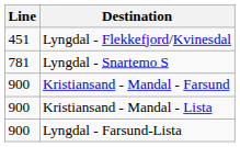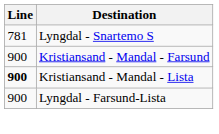 <table class="wikitable">
 <tr>
 <th>Line</th>
 <th>Destination</th>
-</tr>
-<tr>
-<td>451</td>
-<td>Lyngdal - <a href='#'>Flekkefjord</a>/<a href='#'>Kvinesdal</a></td>
 </tr>
 <tr>
 <td>781</td>
 <td>Lyngdal - <a href='#'>Snartemo S</a></td>
 </tr>
 <tr>
 <td>900</td>
 <td><a href='#'>Kristiansand</a> - <a href='#'>Mandal</a> - <a href='#'>Farsund</a></td>
 </tr>
 <tr>
-<td>900</td>
+<td><strong>900</strong></td>
 <td>Kristiansand - Mandal - <a href='#'>Lista</a></td>
 </tr>
 <tr>
 <td>900</td>
 <td>Lyngdal - Farsund-Lista</td>
 </tr>
 </table>
